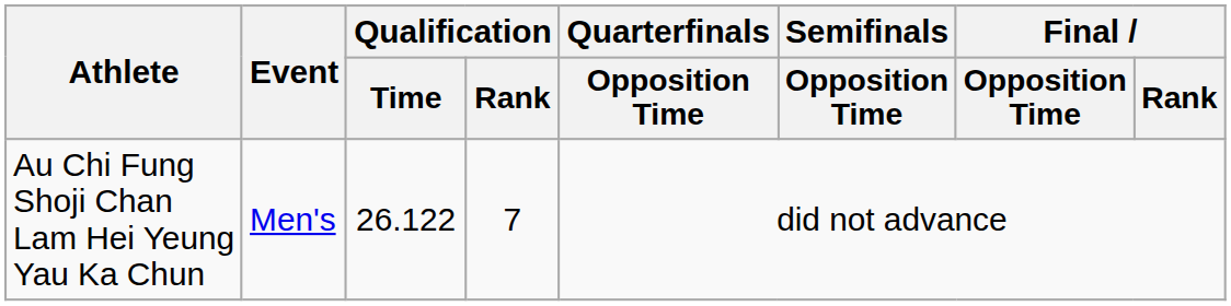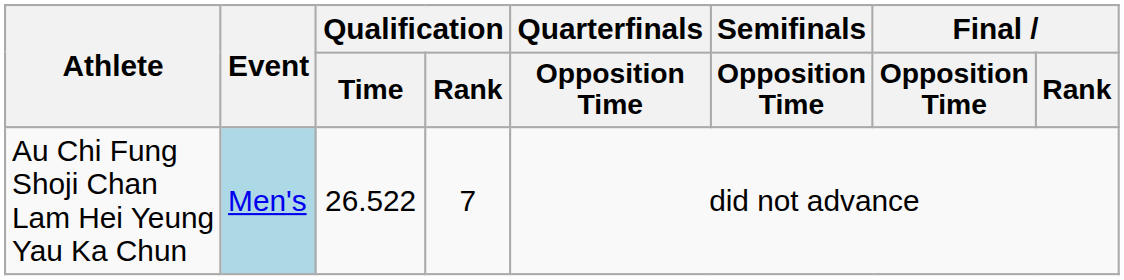 <table class=wikitable style="font-size:90%; text-align:center;">
 <tr>
 <th rowspan="2">Athlete</th>
 <th rowspan="2">Event</th>
 <th colspan=2>Qualification</th>
 <th>Quarterfinals</th>
 <th>Semifinals</th>
 <th colspan=2>Final / </th>
 </tr>
 <tr style="font-size:95%">
 <th>Time</th>
 <th>Rank</th>
 <th>Opposition<br>Time</th>
 <th>Opposition<br>Time</th>
 <th>Opposition<br>Time</th>
 <th>Rank</th>
 </tr>
 <tr>
 <td align=left>Au Chi Fung<br>Shoji Chan<br>Lam Hei Yeung<br>Yau Ka Chun</td>
-<td align=left><a href='#'>Men's</a></td>
-<td>26.122</td>
+<td align=left style="background: lightblue;"><a href='#'>Men's</a></td>
+<td>26.522</td>
 <td>7</td>
 <td colspan=4>did not advance</td>
 </tr>
 </table>
